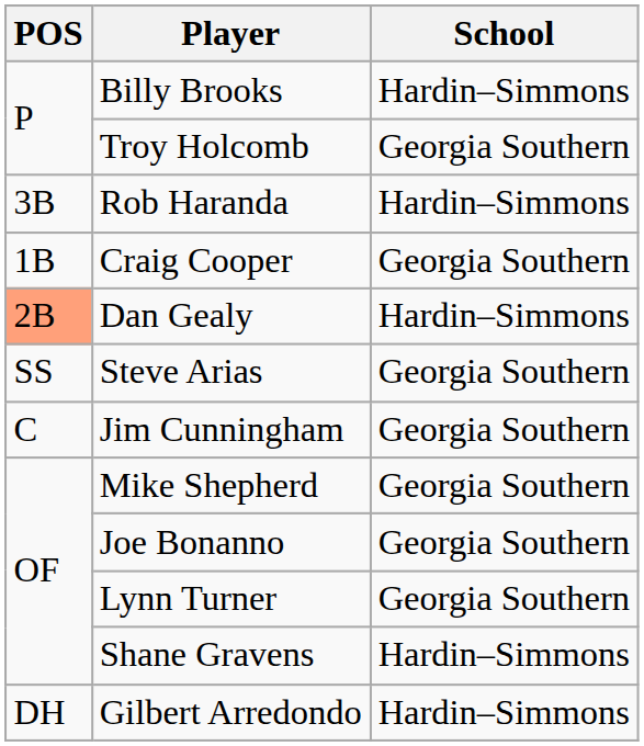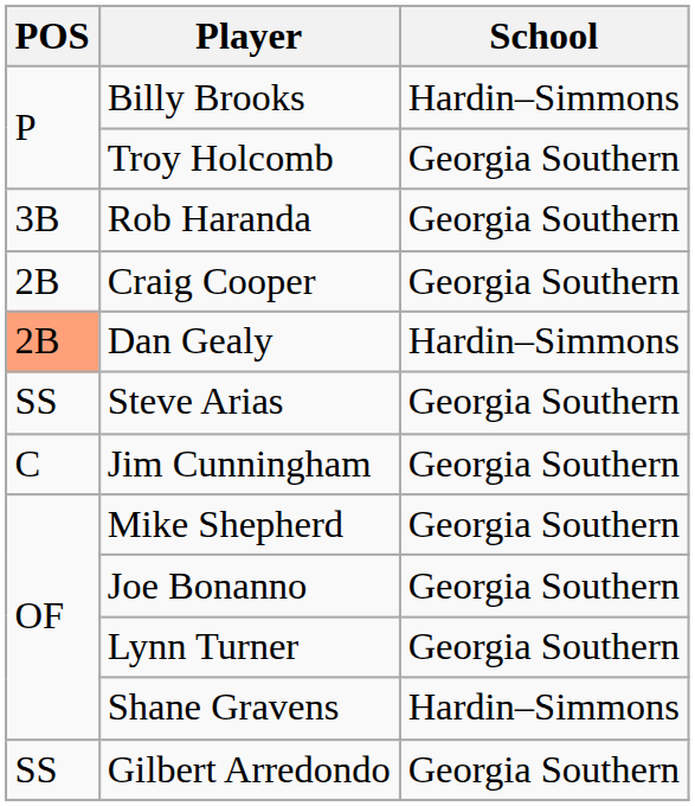 <table class=wikitable>
 <tr>
 <th>POS</th>
 <th>Player</th>
 <th>School</th>
 </tr>
 <tr>
 <td rowspan=2>P</td>
 <td>Billy Brooks</td>
 <td>Hardin–Simmons</td>
 </tr>
 <tr>
 <td>Troy Holcomb</td>
 <td>Georgia Southern</td>
 </tr>
 <tr>
 <td>3B</td>
 <td>Rob Haranda</td>
-<td>Hardin–Simmons</td>
+<td>Georgia Southern</td>
 </tr>
 <tr>
-<td>1B</td>
+<td>2B</td>
 <td>Craig Cooper</td>
 <td>Georgia Southern</td>
 </tr>
 <tr>
 <td style="background: lightsalmon;">2B</td>
 <td>Dan Gealy</td>
 <td>Hardin–Simmons</td>
 </tr>
 <tr>
 <td>SS</td>
 <td>Steve Arias</td>
 <td>Georgia Southern</td>
 </tr>
 <tr>
 <td>C</td>
 <td>Jim Cunningham</td>
 <td>Georgia Southern</td>
 </tr>
 <tr>
 <td rowspan=4>OF</td>
 <td>Mike Shepherd</td>
 <td>Georgia Southern</td>
 </tr>
 <tr>
 <td>Joe Bonanno</td>
 <td>Georgia Southern</td>
 </tr>
 <tr>
 <td>Lynn Turner</td>
 <td>Georgia Southern</td>
 </tr>
 <tr>
 <td>Shane Gravens</td>
 <td>Hardin–Simmons</td>
 </tr>
 <tr>
-<td>DH</td>
+<td>SS</td>
 <td>Gilbert Arredondo</td>
-<td>Hardin–Simmons</td>
+<td>Georgia Southern</td>
 </tr>
 </table>
